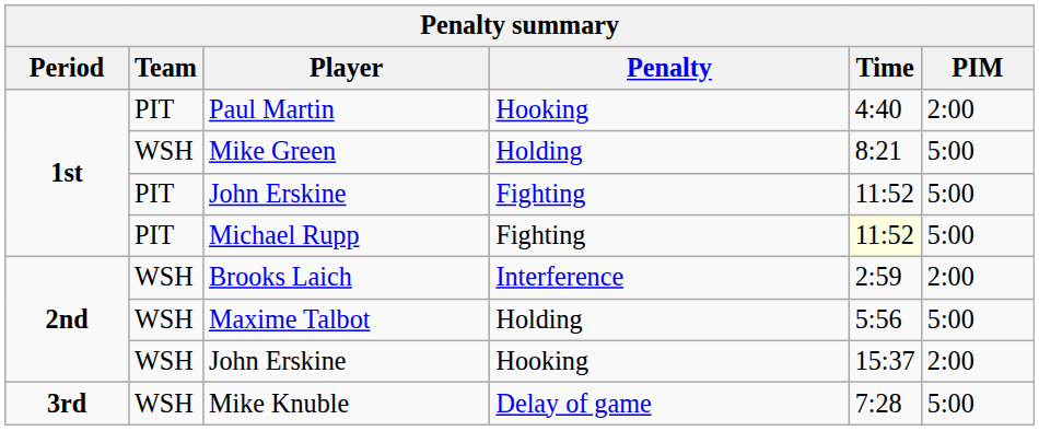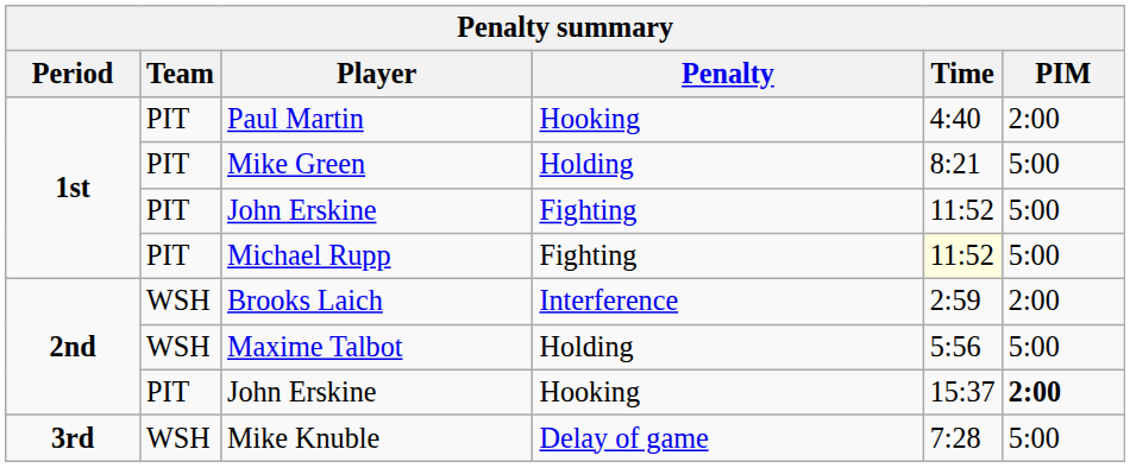 <table style="width:100%;" class="wikitable">
 <tr>
 <th colspan=6>Penalty summary</th>
 </tr>
 <tr>
 <th style="width:12%;">Period</th>
 <th style="width:7%;">Team</th>
 <th style="width:28%;">Player</th>
 <th style="width:35%;"><a href='#'>Penalty</a></th>
 <th style="width:7%;">Time</th>
 <th style="width:11%;">PIM</th>
 </tr>
 <tr>
 <td rowspan="4" align=center><strong>1st</strong></td>
 <td>PIT</td>
 <td><a href='#'>Paul Martin</a></td>
 <td><a href='#'>Hooking</a></td>
 <td>4:40</td>
 <td>2:00</td>
 </tr>
 <tr>
-<td>WSH</td>
+<td>PIT</td>
 <td><a href='#'>Mike Green</a></td>
 <td><a href='#'>Holding</a></td>
 <td>8:21</td>
 <td>5:00</td>
 </tr>
 <tr>
 <td>PIT</td>
 <td><a href='#'>John Erskine</a></td>
 <td><a href='#'>Fighting</a></td>
 <td>11:52</td>
 <td>5:00</td>
 </tr>
 <tr>
 <td>PIT</td>
 <td><a href='#'>Michael Rupp</a></td>
 <td>Fighting</td>
 <td style="background: lightyellow;">11:52</td>
 <td>5:00</td>
 </tr>
 <tr>
 <td rowspan="3" align=center><strong>2nd</strong></td>
 <td>WSH</td>
 <td><a href='#'>Brooks Laich</a></td>
 <td><a href='#'>Interference</a></td>
 <td>2:59</td>
 <td>2:00</td>
 </tr>
 <tr>
 <td>WSH</td>
 <td><a href='#'>Maxime Talbot</a></td>
 <td>Holding</td>
 <td>5:56</td>
 <td>5:00</td>
 </tr>
 <tr>
-<td>WSH</td>
+<td>PIT</td>
 <td>John Erskine</td>
 <td>Hooking</td>
 <td>15:37</td>
-<td>2:00</td>
+<td><strong>2:00</strong></td>
 </tr>
 <tr>
 <td align=center><strong>3rd</strong></td>
 <td>WSH</td>
 <td>Mike Knuble</td>
 <td><a href='#'>Delay of game</a></td>
 <td>7:28</td>
 <td>5:00</td>
 </tr>
 </table>
